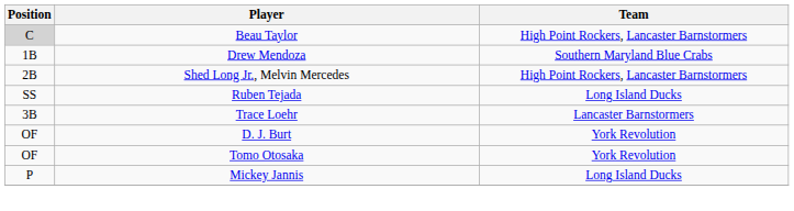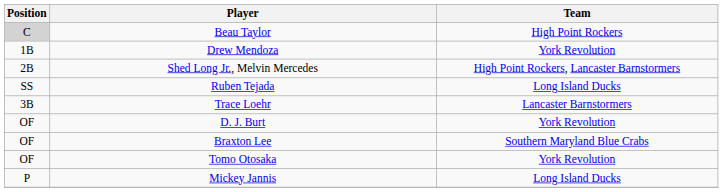 <table class="wikitable"  style="width:50%; text-align:center;">
 <tr>
 <th style="width:5%;">Position</th>
 <th style="width:55%;">Player</th>
 <th style="width:55%;">Team</th>
 </tr>
 <tr>
 <td style="background: lightgrey;">C</td>
 <td><a href='#'>Beau Taylor</a></td>
-<td><a href='#'>High Point Rockers</a>, <a href='#'>Lancaster Barnstormers</a></td>
+<td><a href='#'>High Point Rockers</a></td>
 </tr>
 <tr>
 <td>1B</td>
 <td><a href='#'>Drew Mendoza</a></td>
-<td><a href='#'>Southern Maryland Blue Crabs</a></td>
+<td><a href='#'>York Revolution</a></td>
 </tr>
 <tr>
 <td>2B</td>
 <td><a href='#'>Shed Long Jr.</a>, Melvin Mercedes</td>
 <td><a href='#'>High Point Rockers</a>, <a href='#'>Lancaster Barnstormers</a></td>
 </tr>
 <tr>
 <td>SS</td>
 <td><a href='#'>Ruben Tejada</a></td>
 <td><a href='#'>Long Island Ducks</a></td>
 </tr>
 <tr>
 <td>3B</td>
 <td><a href='#'>Trace Loehr</a></td>
 <td><a href='#'>Lancaster Barnstormers</a></td>
 </tr>
 <tr>
 <td>OF</td>
 <td><a href='#'>D. J. Burt</a></td>
 <td><a href='#'>York Revolution</a></td>
 </tr>
 <tr>
 <td>OF</td>
+<td><a href='#'>Braxton Lee</a></td>
+<td><a href='#'>Southern Maryland Blue Crabs</a></td>
+</tr>
+<tr>
+<td>OF</td>
 <td><a href='#'>Tomo Otosaka</a></td>
 <td><a href='#'>York Revolution</a></td>
 </tr>
 <tr>
 <td>P</td>
 <td><a href='#'>Mickey Jannis</a></td>
 <td><a href='#'>Long Island Ducks</a></td>
 </tr>
 <tr>
 </tr>
 </table>
